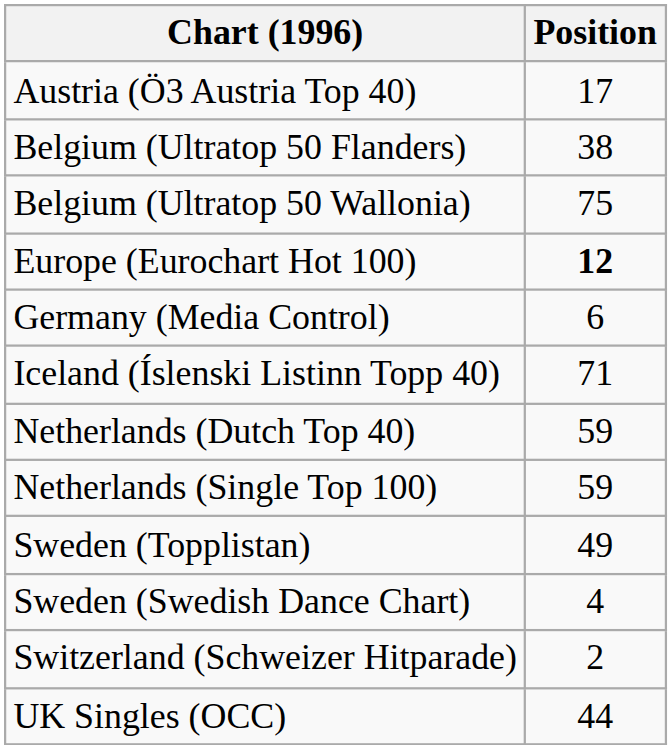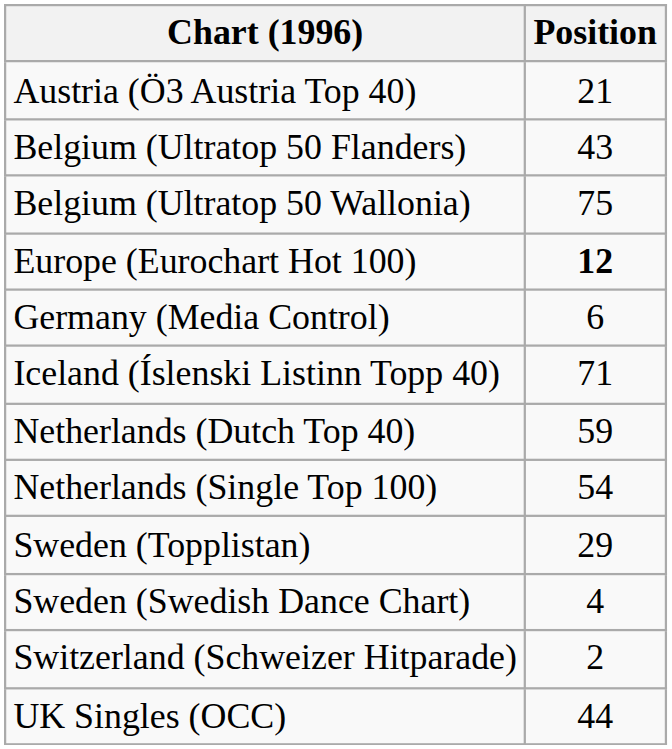 <table class="wikitable sortable">
 <tr>
 <th>Chart (1996)</th>
 <th>Position</th>
 </tr>
 <tr>
 <td>Austria (Ö3 Austria Top 40)</td>
-<td align="center">17</td>
+<td align="center">21</td>
 </tr>
 <tr>
 <td>Belgium (Ultratop 50 Flanders)</td>
-<td align="center">38</td>
+<td align="center">43</td>
 </tr>
 <tr>
 <td>Belgium (Ultratop 50 Wallonia)</td>
 <td align="center">75</td>
 </tr>
 <tr>
 <td>Europe (Eurochart Hot 100)</td>
 <td align="center"><strong>12</strong></td>
 </tr>
 <tr>
 <td>Germany (Media Control)</td>
 <td align="center">6</td>
 </tr>
 <tr>
 <td>Iceland (Íslenski Listinn Topp 40)</td>
 <td align="center">71</td>
 </tr>
 <tr>
 <td>Netherlands (Dutch Top 40)</td>
 <td align="center">59</td>
 </tr>
 <tr>
 <td>Netherlands (Single Top 100)</td>
-<td align="center">59</td>
+<td align="center">54</td>
 </tr>
 <tr>
 <td>Sweden (Topplistan)</td>
-<td align="center">49</td>
+<td align="center">29</td>
 </tr>
 <tr>
 <td>Sweden (Swedish Dance Chart)</td>
 <td align="center">4</td>
 </tr>
 <tr>
 <td>Switzerland (Schweizer Hitparade)</td>
 <td align="center">2</td>
 </tr>
 <tr>
 <td>UK Singles (OCC)</td>
 <td align="center">44</td>
 </tr>
 </table>
